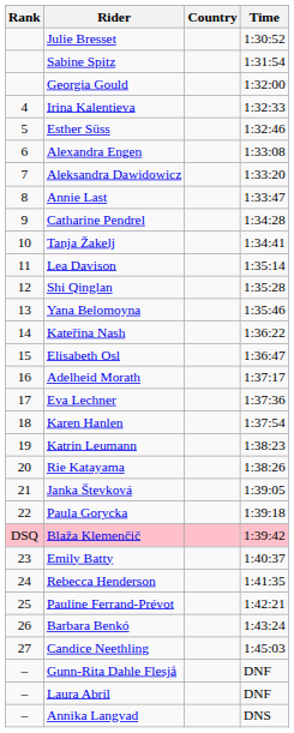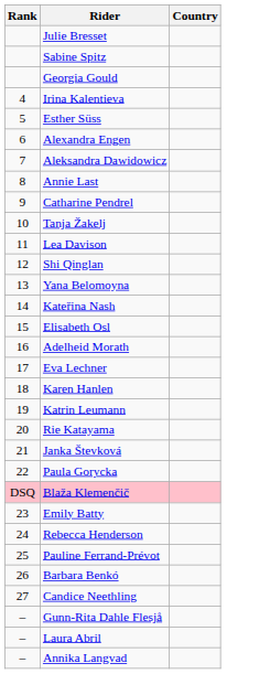 <table class="wikitable sortable" style="font-size:95%" style="width:35em;">
 <tr>
 <th>Rank</th>
 <th>Rider</th>
 <th>Country</th>
-<th>Time</th>
 </tr>
 <tr>
 <td align=center></td>
 <td><a href='#'>Julie Bresset</a></td>
 <td></td>
-<td>1:30:52</td>
 </tr>
 <tr>
 <td align=center></td>
 <td><a href='#'>Sabine Spitz</a></td>
 <td></td>
-<td>1:31:54</td>
 </tr>
 <tr>
 <td align=center></td>
 <td><a href='#'>Georgia Gould</a></td>
 <td></td>
-<td>1:32:00</td>
 </tr>
 <tr>
 <td align=center>4</td>
 <td><a href='#'>Irina Kalentieva</a></td>
 <td></td>
-<td>1:32:33</td>
 </tr>
 <tr>
 <td align=center>5</td>
 <td><a href='#'>Esther Süss</a></td>
 <td></td>
-<td>1:32:46</td>
 </tr>
 <tr>
 <td align=center>6</td>
 <td><a href='#'>Alexandra Engen</a></td>
 <td></td>
-<td>1:33:08</td>
 </tr>
 <tr>
 <td align=center>7</td>
 <td><a href='#'>Aleksandra Dawidowicz</a></td>
 <td></td>
-<td>1:33:20</td>
 </tr>
 <tr>
 <td align=center>8</td>
 <td><a href='#'>Annie Last</a></td>
 <td></td>
-<td>1:33:47</td>
 </tr>
 <tr>
 <td align=center>9</td>
 <td><a href='#'>Catharine Pendrel</a></td>
 <td></td>
-<td>1:34:28</td>
 </tr>
 <tr>
 <td align=center>10</td>
 <td><a href='#'>Tanja Žakelj</a></td>
 <td></td>
-<td>1:34:41</td>
 </tr>
 <tr>
 <td align=center>11</td>
 <td><a href='#'>Lea Davison</a></td>
 <td></td>
-<td>1:35:14</td>
 </tr>
 <tr>
 <td align=center>12</td>
 <td><a href='#'>Shi Qinglan</a></td>
 <td></td>
-<td>1:35:28</td>
 </tr>
 <tr>
 <td align=center>13</td>
 <td><a href='#'>Yana Belomoyna</a></td>
 <td></td>
-<td>1:35:46</td>
 </tr>
 <tr>
 <td align=center>14</td>
 <td><a href='#'>Kateřina Nash</a></td>
 <td></td>
-<td>1:36:22</td>
 </tr>
 <tr>
 <td align=center>15</td>
 <td><a href='#'>Elisabeth Osl</a></td>
 <td></td>
-<td>1:36:47</td>
 </tr>
 <tr>
 <td align=center>16</td>
 <td><a href='#'>Adelheid Morath</a></td>
 <td></td>
-<td>1:37:17</td>
 </tr>
 <tr>
 <td align=center>17</td>
 <td><a href='#'>Eva Lechner</a></td>
 <td></td>
-<td>1:37:36</td>
 </tr>
 <tr>
 <td align=center>18</td>
 <td><a href='#'>Karen Hanlen</a></td>
 <td></td>
-<td>1:37:54</td>
 </tr>
 <tr>
 <td align=center>19</td>
 <td><a href='#'>Katrin Leumann</a></td>
 <td></td>
-<td>1:38:23</td>
 </tr>
 <tr>
 <td align=center>20</td>
 <td><a href='#'>Rie Katayama</a></td>
 <td></td>
-<td>1:38:26</td>
 </tr>
 <tr>
 <td align=center>21</td>
 <td><a href='#'>Janka Števková</a></td>
 <td></td>
-<td>1:39:05</td>
 </tr>
 <tr>
 <td align=center>22</td>
 <td><a href='#'>Paula Gorycka</a></td>
 <td></td>
-<td>1:39:18</td>
 </tr>
 <tr bgcolor=pink>
 <td align=center>DSQ</td>
 <td><a href='#'>Blaža Klemenčič</a></td>
 <td></td>
-<td>1:39:42</td>
 </tr>
 <tr>
 <td align=center>23</td>
 <td><a href='#'>Emily Batty</a></td>
 <td></td>
-<td>1:40:37</td>
 </tr>
 <tr>
 <td align=center>24</td>
 <td><a href='#'>Rebecca Henderson</a></td>
 <td></td>
-<td>1:41:35</td>
 </tr>
 <tr>
 <td align=center>25</td>
 <td><a href='#'>Pauline Ferrand-Prévot</a></td>
 <td></td>
-<td>1:42:21</td>
 </tr>
 <tr>
 <td align=center>26</td>
 <td><a href='#'>Barbara Benkó</a></td>
 <td></td>
-<td>1:43:24</td>
 </tr>
 <tr>
 <td align=center>27</td>
 <td><a href='#'>Candice Neethling</a></td>
 <td></td>
-<td>1:45:03</td>
 </tr>
 <tr>
 <td align=center>–</td>
 <td><a href='#'>Gunn-Rita Dahle Flesjå</a></td>
 <td></td>
-<td>DNF</td>
 </tr>
 <tr>
 <td align=center>–</td>
 <td><a href='#'>Laura Abril</a></td>
 <td></td>
-<td>DNF</td>
 </tr>
 <tr>
 <td align=center>–</td>
 <td><a href='#'>Annika Langvad</a></td>
 <td></td>
-<td>DNS</td>
 </tr>
 </table>
